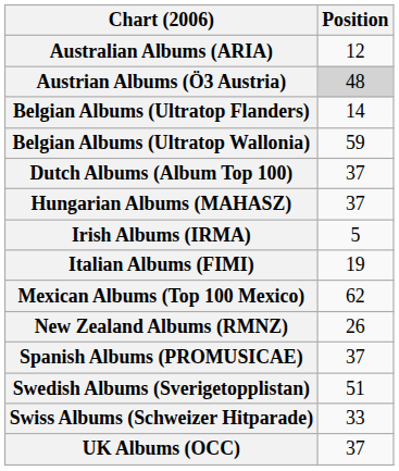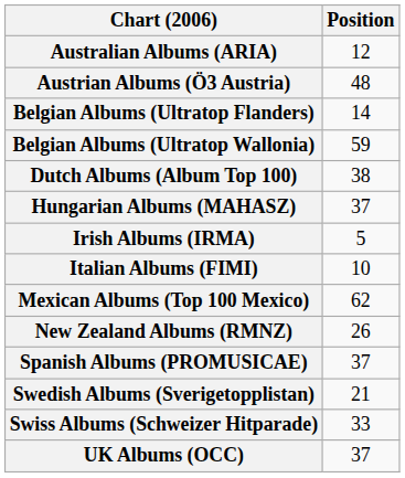 <table class="wikitable sortable plainrowheaders" style="text-align:center">
 <tr>
 <th scope="col">Chart (2006)</th>
 <th scope="col">Position</th>
 </tr>
 <tr>
 <th scope="row">Australian Albums (ARIA)</th>
 <td>12</td>
 </tr>
 <tr>
 <th scope="row">Austrian Albums (Ö3 Austria)</th>
-<td style="background: lightgrey;">48</td>
+<td>48</td>
 </tr>
 <tr>
 <th scope="row">Belgian Albums (Ultratop Flanders)</th>
 <td>14</td>
 </tr>
 <tr>
 <th scope="row">Belgian Albums (Ultratop Wallonia)</th>
 <td>59</td>
 </tr>
 <tr>
 <th scope="row">Dutch Albums (Album Top 100)</th>
-<td>37</td>
+<td>38</td>
 </tr>
 <tr>
 <th scope="row">Hungarian Albums (MAHASZ)</th>
 <td>37</td>
 </tr>
 <tr>
 <th scope="row">Irish Albums (IRMA)</th>
 <td>5</td>
 </tr>
 <tr>
 <th scope="row">Italian Albums (FIMI)</th>
-<td>19</td>
+<td>10</td>
 </tr>
 <tr>
 <th scope="row">Mexican Albums (Top 100 Mexico)</th>
 <td>62</td>
 </tr>
 <tr>
 <th scope="row">New Zealand Albums (RMNZ)</th>
 <td>26</td>
 </tr>
 <tr>
 <th scope="row">Spanish Albums (PROMUSICAE)</th>
 <td>37</td>
 </tr>
 <tr>
 <th scope="row">Swedish Albums (Sverigetopplistan)</th>
-<td>51</td>
+<td>21</td>
 </tr>
 <tr>
 <th scope="row">Swiss Albums (Schweizer Hitparade)</th>
 <td>33</td>
 </tr>
 <tr>
 <th scope="row">UK Albums (OCC)</th>
 <td>37</td>
 </tr>
 </table>
